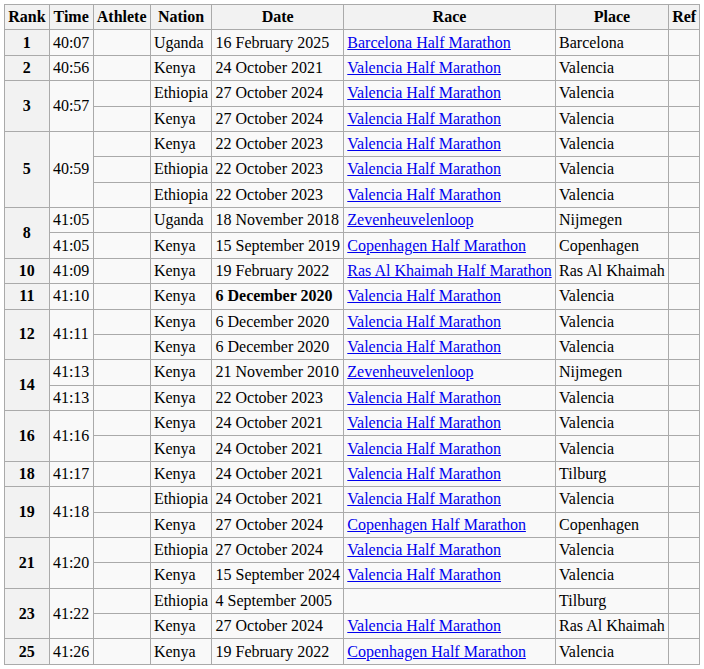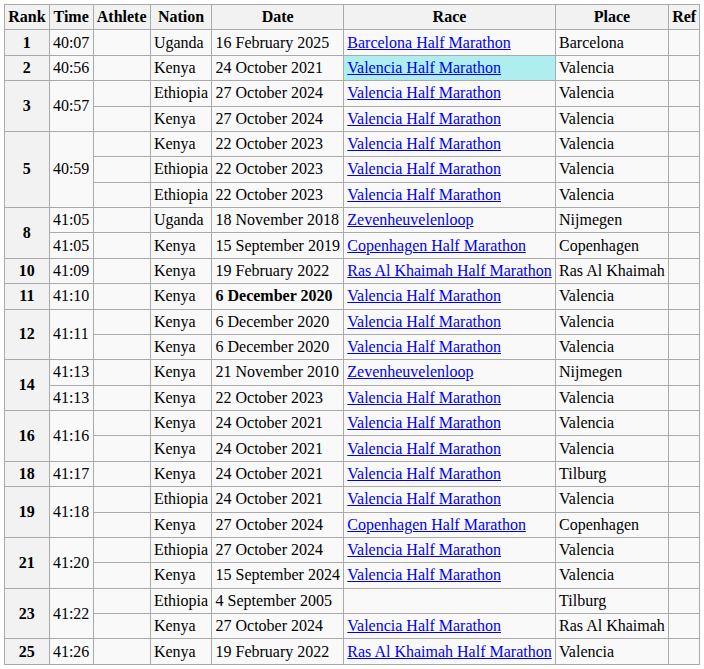 <table class="wikitable sortable">
 <tr>
 <th scope="col">Rank</th>
 <th scope="col">Time</th>
 <th scope="col">Athlete</th>
 <th scope="col">Nation</th>
 <th scope="col">Date</th>
 <th scope="col">Race</th>
 <th scope="col">Place</th>
 <th scope="col" class="unsortable">Ref</th>
 </tr>
 <tr>
 <th scope="row">1</th>
 <td>40:07</td>
 <td></td>
 <td>Uganda</td>
 <td>16 February 2025</td>
 <td><a href='#'>Barcelona Half Marathon</a></td>
 <td>Barcelona</td>
 <td style="text-align:center"></td>
 </tr>
 <tr>
 <th scope="row">2</th>
 <td>40:56</td>
 <td></td>
 <td>Kenya</td>
 <td>24 October 2021</td>
-<td><a href='#'>Valencia Half Marathon</a></td>
+<td style="background: paleturquoise;"><a href='#'>Valencia Half Marathon</a></td>
 <td>Valencia</td>
 <td style="text-align:center"></td>
 </tr>
 <tr>
 <th scope="rowgroup" rowspan=2>3</th>
 <td rowspan=2>40:57</td>
 <td></td>
 <td>Ethiopia</td>
 <td>27 October 2024</td>
 <td><a href='#'>Valencia Half Marathon</a></td>
 <td>Valencia</td>
 <td style="text-align:center"></td>
 </tr>
 <tr>
 <td></td>
 <td>Kenya</td>
 <td>27 October 2024</td>
 <td><a href='#'>Valencia Half Marathon</a></td>
 <td>Valencia</td>
 <td style="text-align:center"></td>
 </tr>
 <tr>
 <th scope="rowgroup" rowspan=3>5</th>
 <td rowspan=3>40:59</td>
 <td></td>
 <td>Kenya</td>
 <td>22 October 2023</td>
 <td><a href='#'>Valencia Half Marathon</a></td>
 <td>Valencia</td>
 <td style="text-align:center"></td>
 </tr>
 <tr>
 <td></td>
 <td>Ethiopia</td>
 <td>22 October 2023</td>
 <td><a href='#'>Valencia Half Marathon</a></td>
 <td>Valencia</td>
 <td style="text-align:center"></td>
 </tr>
 <tr>
 <td></td>
 <td>Ethiopia</td>
 <td>22 October 2023</td>
 <td><a href='#'>Valencia Half Marathon</a></td>
 <td>Valencia</td>
 <td style="text-align:center"></td>
 </tr>
 <tr>
 <th scope="rowgroup" rowspan=2>8</th>
 <td>41:05</td>
 <td></td>
 <td>Uganda</td>
 <td>18 November 2018</td>
 <td><a href='#'>Zevenheuvelenloop</a></td>
 <td>Nijmegen</td>
 <td style="text-align:center"></td>
 </tr>
 <tr>
 <td>41:05</td>
 <td></td>
 <td>Kenya</td>
 <td>15 September 2019</td>
 <td><a href='#'>Copenhagen Half Marathon</a></td>
 <td>Copenhagen</td>
 <td style="text-align:center"></td>
 </tr>
 <tr>
 <th scope="row">10</th>
 <td>41:09</td>
 <td></td>
 <td>Kenya</td>
 <td>19 February 2022</td>
 <td><a href='#'>Ras Al Khaimah Half Marathon</a></td>
 <td>Ras Al Khaimah</td>
 <td style="text-align:center"></td>
 </tr>
 <tr>
 <th scope="row">11</th>
 <td>41:10</td>
 <td></td>
 <td>Kenya</td>
 <td><strong>6 December 2020</strong></td>
 <td><a href='#'>Valencia Half Marathon</a></td>
 <td>Valencia</td>
 <td style="text-align:center"></td>
 </tr>
 <tr>
 <th scope="rowgroup" rowspan=2>12</th>
 <td rowspan=2>41:11</td>
 <td></td>
 <td>Kenya</td>
 <td>6 December 2020</td>
 <td><a href='#'>Valencia Half Marathon</a></td>
 <td>Valencia</td>
 <td style="text-align:center"></td>
 </tr>
 <tr>
 <td></td>
 <td>Kenya</td>
 <td>6 December 2020</td>
 <td><a href='#'>Valencia Half Marathon</a></td>
 <td>Valencia</td>
 <td style="text-align:center"></td>
 </tr>
 <tr>
 <th scope="rowgroup" rowspan=2>14</th>
 <td>41:13</td>
 <td></td>
 <td>Kenya</td>
 <td>21 November 2010</td>
 <td><a href='#'>Zevenheuvelenloop</a></td>
 <td>Nijmegen</td>
 <td style="text-align:center"></td>
 </tr>
 <tr>
 <td>41:13</td>
 <td></td>
 <td>Kenya</td>
 <td>22 October 2023</td>
 <td><a href='#'>Valencia Half Marathon</a></td>
 <td>Valencia</td>
 <td style="text-align:center"></td>
 </tr>
 <tr>
 <th scope="rowgroup" rowspan=2>16</th>
 <td rowspan=2>41:16</td>
 <td></td>
 <td>Kenya</td>
 <td>24 October 2021</td>
 <td><a href='#'>Valencia Half Marathon</a></td>
 <td>Valencia</td>
 <td style="text-align:center"></td>
 </tr>
 <tr>
 <td></td>
 <td>Kenya</td>
 <td>24 October 2021</td>
 <td><a href='#'>Valencia Half Marathon</a></td>
 <td>Valencia</td>
 <td style="text-align:center"></td>
 </tr>
 <tr>
 <th scope="row">18</th>
 <td>41:17</td>
 <td></td>
 <td>Kenya</td>
 <td>24 October 2021</td>
 <td><a href='#'>Valencia Half Marathon</a></td>
 <td>Tilburg</td>
 <td style="text-align:center"></td>
 </tr>
 <tr>
 <th scope="rowgroup" rowspan=2>19</th>
 <td rowspan=2>41:18</td>
 <td></td>
 <td>Ethiopia</td>
 <td>24 October 2021</td>
 <td><a href='#'>Valencia Half Marathon</a></td>
 <td>Valencia</td>
 <td style="text-align:center"></td>
 </tr>
 <tr>
 <td></td>
 <td>Kenya</td>
 <td>27 October 2024</td>
 <td><a href='#'>Copenhagen Half Marathon</a></td>
 <td>Copenhagen</td>
 <td style="text-align:center"></td>
 </tr>
 <tr>
 <th scope="rowgroup" rowspan=2>21</th>
 <td rowspan=2>41:20</td>
 <td></td>
 <td>Ethiopia</td>
 <td>27 October 2024</td>
 <td><a href='#'>Valencia Half Marathon</a></td>
 <td>Valencia</td>
 <td style="text-align:center"></td>
 </tr>
 <tr>
 <td></td>
 <td>Kenya</td>
 <td>15 September 2024</td>
 <td><a href='#'>Valencia Half Marathon</a></td>
 <td>Valencia</td>
 <td style="text-align:center"></td>
 </tr>
 <tr>
 <th scope="rowgroup" rowspan=2>23</th>
 <td rowspan=2>41:22</td>
 <td></td>
 <td>Ethiopia</td>
 <td>4 September 2005</td>
 <td></td>
 <td>Tilburg</td>
 <td style="text-align:center"></td>
 </tr>
 <tr>
 <td></td>
 <td>Kenya</td>
 <td>27 October 2024</td>
 <td><a href='#'>Valencia Half Marathon</a></td>
 <td>Ras Al Khaimah</td>
 <td style="text-align:center"></td>
 </tr>
 <tr>
 <th scope="row">25</th>
 <td>41:26</td>
 <td></td>
 <td>Kenya</td>
 <td>19 February 2022</td>
-<td><a href='#'>Copenhagen Half Marathon</a></td>
+<td><a href='#'>Ras Al Khaimah Half Marathon</a></td>
 <td>Valencia</td>
 <td style="text-align:center"></td>
 </tr>
 </table>
